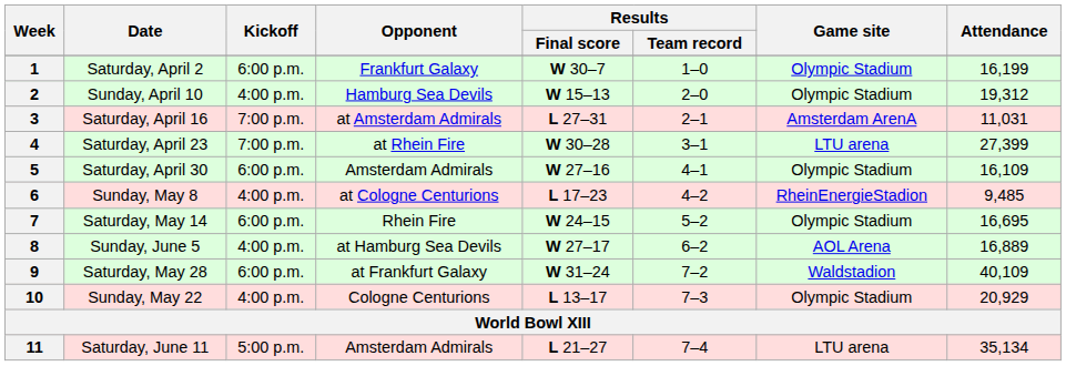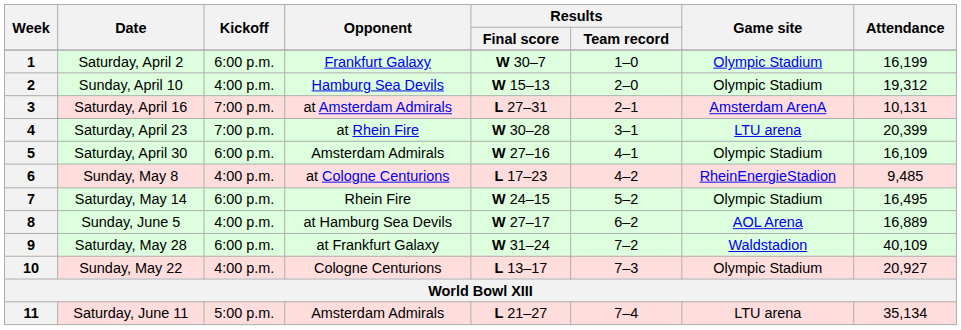 <table class="wikitable" style="font-size:95%; text-align:center; width:66em">
 <tr>
 <th rowspan="2">Week</th>
 <th rowspan="2">Date</th>
 <th rowspan="2">Kickoff </th>
 <th rowspan="2">Opponent</th>
 <th colspan="2">Results</th>
 <th rowspan="2">Game site</th>
 <th rowspan="2">Attendance</th>
 </tr>
 <tr>
 <th>Final score</th>
 <th>Team record</th>
 </tr>
 <tr>
 </tr>
 <tr bgcolor="#DDFFDD">
 <th>1</th>
 <td>Saturday, April 2</td>
 <td>6:00 p.m.</td>
 <td><a href='#'>Frankfurt Galaxy</a></td>
 <td><strong>W</strong> 30–7</td>
 <td>1–0</td>
 <td><a href='#'>Olympic Stadium</a></td>
 <td>16,199</td>
 </tr>
 <tr bgcolor="#DDFFDD">
 <th>2</th>
 <td>Sunday, April 10</td>
 <td>4:00 p.m.</td>
 <td><a href='#'>Hamburg Sea Devils</a></td>
 <td><strong>W</strong> 15–13</td>
 <td>2–0</td>
 <td>Olympic Stadium</td>
 <td>19,312</td>
 </tr>
 <tr bgcolor="#FFDDDD">
 <th>3</th>
 <td>Saturday, April 16</td>
 <td>7:00 p.m.</td>
 <td>at  <a href='#'>Amsterdam Admirals</a></td>
 <td><strong>L</strong> 27–31</td>
 <td>2–1</td>
 <td><a href='#'>Amsterdam ArenA</a></td>
-<td>11,031</td>
+<td>10,131</td>
 </tr>
 <tr bgcolor="#DDFFDD">
 <th>4</th>
 <td>Saturday, April 23</td>
 <td>7:00 p.m.</td>
 <td>at <a href='#'>Rhein Fire</a></td>
 <td><strong>W</strong> 30–28</td>
 <td>3–1</td>
 <td><a href='#'>LTU arena</a></td>
-<td>27,399</td>
+<td>20,399</td>
 </tr>
 <tr bgcolor="#DDFFDD">
 <th>5</th>
 <td>Saturday, April 30</td>
 <td>6:00 p.m.</td>
 <td>Amsterdam Admirals</td>
 <td><strong>W</strong> 27–16</td>
 <td>4–1</td>
 <td>Olympic Stadium</td>
 <td>16,109</td>
 </tr>
 <tr bgcolor="#FFDDDD">
 <th>6</th>
 <td>Sunday, May 8</td>
 <td>4:00 p.m.</td>
 <td>at <a href='#'>Cologne Centurions</a></td>
 <td><strong>L</strong> 17–23</td>
 <td>4–2</td>
 <td><a href='#'>RheinEnergieStadion</a></td>
 <td>9,485</td>
 </tr>
 <tr bgcolor="#DDFFDD">
 <th>7</th>
 <td>Saturday, May 14</td>
 <td>6:00 p.m.</td>
 <td>Rhein Fire</td>
 <td><strong>W</strong> 24–15</td>
 <td>5–2</td>
 <td>Olympic Stadium</td>
-<td>16,695</td>
+<td>16,495</td>
 </tr>
 <tr bgcolor="#DDFFDD">
 <th>8</th>
 <td>Sunday, June 5</td>
 <td>4:00 p.m.</td>
 <td>at Hamburg Sea Devils</td>
 <td><strong>W</strong> 27–17</td>
 <td>6–2</td>
 <td><a href='#'>AOL Arena</a></td>
 <td>16,889</td>
 </tr>
 <tr bgcolor="#DDFFDD">
 <th>9</th>
 <td>Saturday, May 28</td>
 <td>6:00 p.m.</td>
 <td>at Frankfurt Galaxy</td>
 <td><strong>W</strong> 31–24</td>
 <td>7–2</td>
 <td><a href='#'>Waldstadion</a></td>
 <td>40,109</td>
 </tr>
 <tr bgcolor="#FFDDDD">
 <th>10</th>
 <td>Sunday, May 22</td>
 <td>4:00 p.m.</td>
 <td>Cologne Centurions</td>
 <td><strong>L</strong> 13–17</td>
 <td>7–3</td>
 <td>Olympic Stadium</td>
-<td>20,929</td>
+<td>20,927</td>
 </tr>
 <tr>
 <th colspan=8>World Bowl XIII</th>
 </tr>
 <tr bgcolor="#FFDDDD">
 <th>11</th>
 <td>Saturday, June 11</td>
 <td>5:00 p.m.</td>
 <td>Amsterdam Admirals</td>
 <td><strong>L</strong> 21–27</td>
 <td>7–4</td>
 <td>LTU arena</td>
 <td>35,134</td>
 </tr>
 </table>
